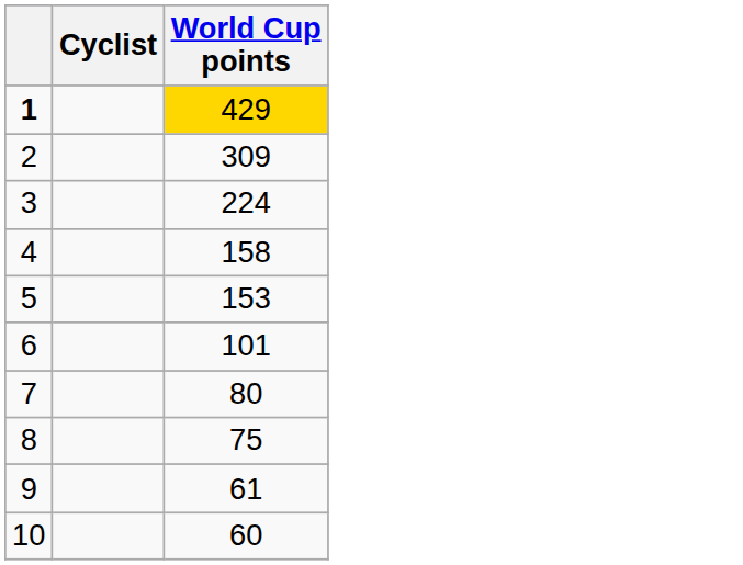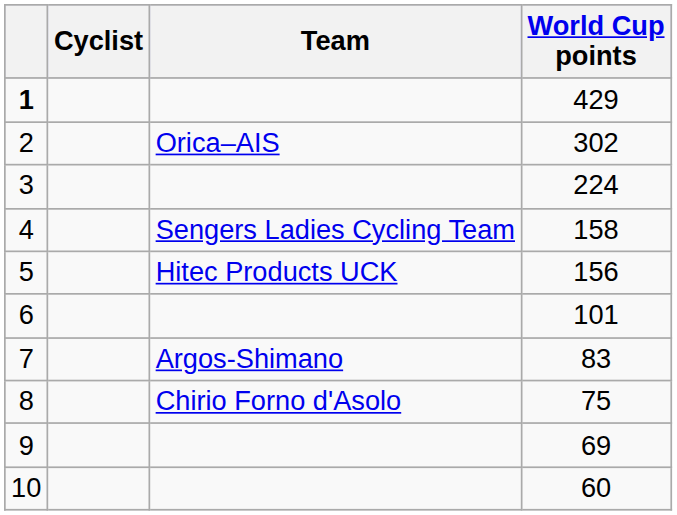 <table class="wikitable">
 <tr style="background:#ccccff;">
 <th></th>
 <th>Cyclist</th>
+<th>Team</th>
 <th><a href='#'>World Cup</a><br>points</th>
 </tr>
 <tr>
 <td align=center><strong>1</strong></td>
 <td></td>
-<td align=center style="background: gold;">429</td>
+<td></td>
+<td align=center>429</td>
 </tr>
 <tr>
 <td align=center>2</td>
 <td></td>
-<td align=center>309</td>
+<td><a href='#'>Orica–AIS</a></td>
+<td align=center>302</td>
 </tr>
 <tr>
 <td align=center>3</td>
+<td></td>
 <td></td>
 <td align=center>224</td>
 </tr>
 <tr>
 <td align=center>4</td>
 <td></td>
+<td><a href='#'>Sengers Ladies Cycling Team</a></td>
 <td align=center>158</td>
 </tr>
 <tr>
 <td align=center>5</td>
 <td></td>
-<td align=center>153</td>
+<td><a href='#'>Hitec Products UCK</a></td>
+<td align=center>156</td>
 </tr>
 <tr>
 <td align=center>6</td>
+<td></td>
 <td></td>
 <td align=center>101</td>
 </tr>
 <tr>
 <td align=center>7</td>
 <td></td>
-<td align=center>80</td>
+<td><a href='#'>Argos-Shimano</a></td>
+<td align=center>83</td>
 </tr>
 <tr>
 <td align=center>8</td>
 <td></td>
+<td><a href='#'>Chirio Forno d'Asolo</a></td>
 <td align=center>75</td>
 </tr>
 <tr>
 <td align=center>9</td>
 <td></td>
-<td align=center>61</td>
+<td></td>
+<td align=center>69</td>
 </tr>
 <tr>
 <td align=center>10</td>
 <td></td>
+<td></td>
 <td align=center>60</td>
 </tr>
 </table>
